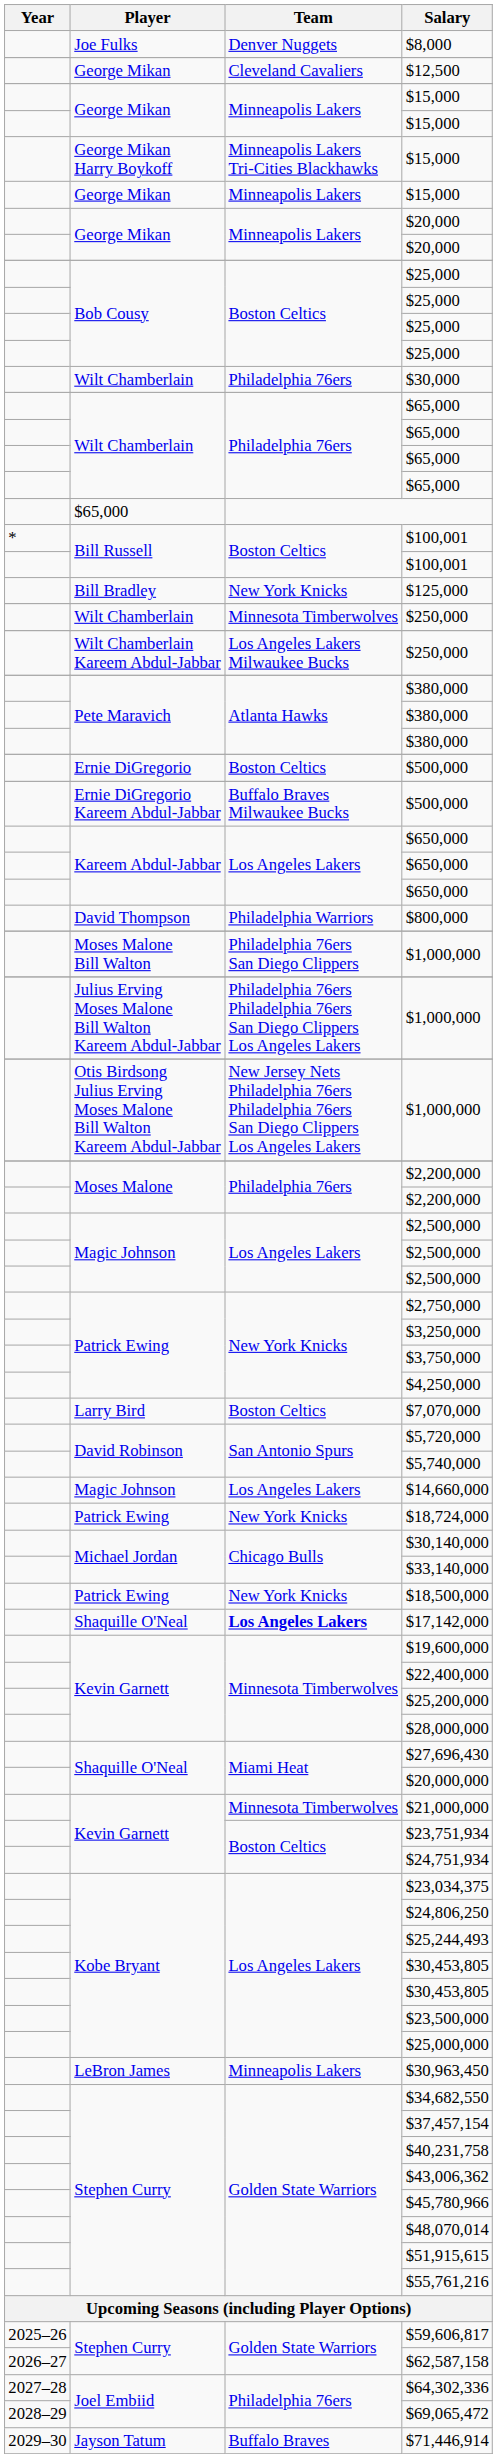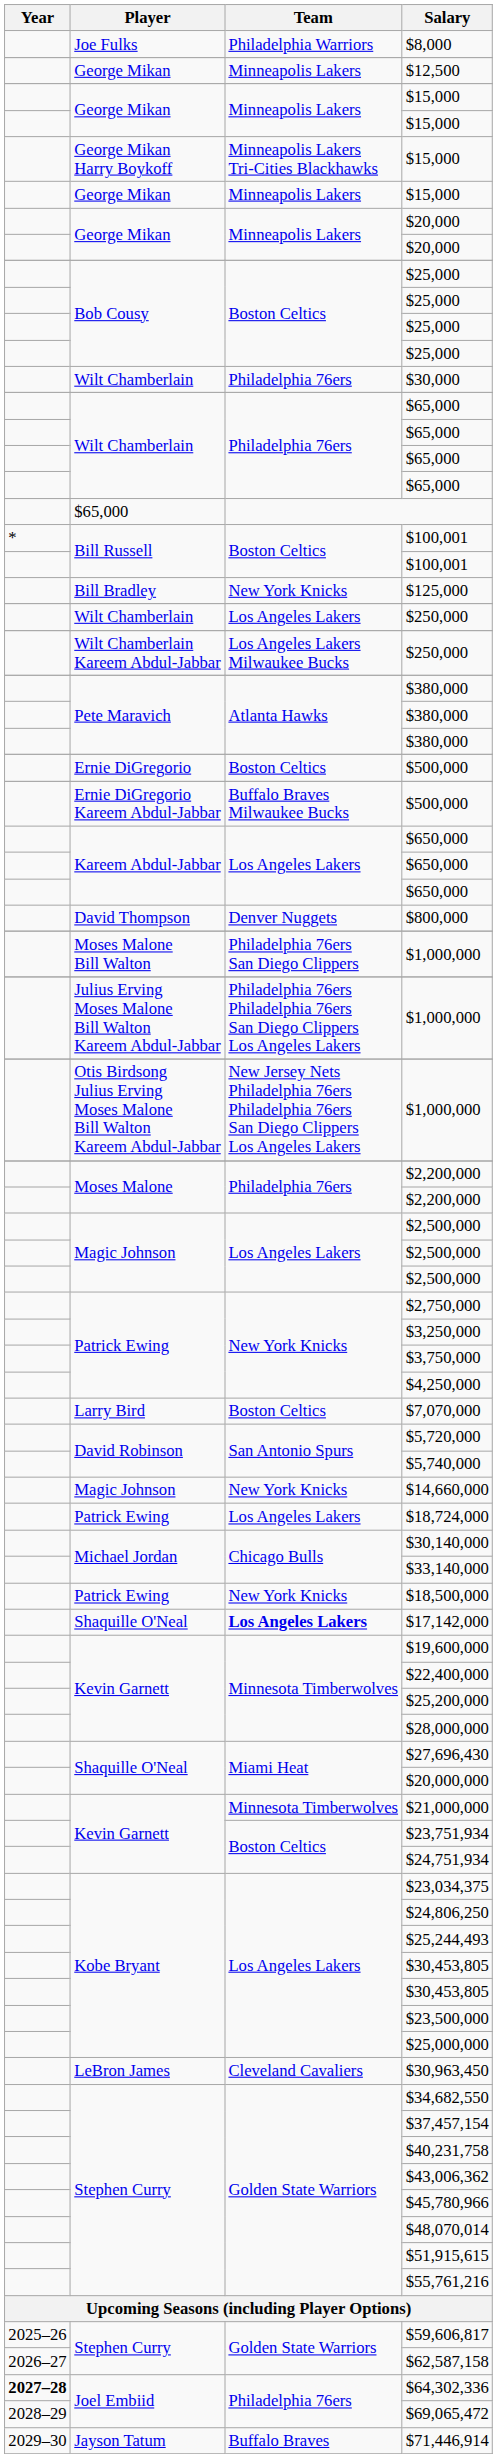 <table class="wikitable sortable">
 <tr>
 <th>Year</th>
 <th>Player</th>
 <th>Team</th>
 <th>Salary</th>
 </tr>
 <tr>
 <td></td>
 <td><a href='#'>Joe Fulks</a></td>
-<td><a href='#'>Denver Nuggets</a></td>
+<td><a href='#'>Philadelphia Warriors</a></td>
 <td>$8,000</td>
 </tr>
 <tr>
 </tr>
 <tr>
 <td></td>
 <td><a href='#'>George Mikan</a></td>
-<td><a href='#'>Cleveland Cavaliers</a></td>
+<td><a href='#'>Minneapolis Lakers</a></td>
 <td>$12,500</td>
 </tr>
 <tr>
 </tr>
 <tr>
 <td></td>
 <td rowspan="2"><a href='#'>George Mikan</a></td>
 <td rowspan="2"><a href='#'>Minneapolis Lakers</a></td>
 <td>$15,000</td>
 </tr>
 <tr>
 <td></td>
 <td>$15,000</td>
 </tr>
 <tr>
 <td></td>
 <td><a href='#'>George Mikan</a><br><a href='#'>Harry Boykoff</a></td>
 <td><a href='#'>Minneapolis Lakers</a><br><a href='#'>Tri-Cities Blackhawks</a></td>
 <td>$15,000</td>
 </tr>
 <tr>
 <td></td>
 <td><a href='#'>George Mikan</a></td>
 <td><a href='#'>Minneapolis Lakers</a></td>
 <td>$15,000</td>
 </tr>
 <tr>
 <td></td>
 <td rowspan="2"><a href='#'>George Mikan</a></td>
 <td rowspan="2"><a href='#'>Minneapolis Lakers</a></td>
 <td>$20,000</td>
 </tr>
 <tr>
 <td></td>
 <td>$20,000</td>
 </tr>
 <tr>
 </tr>
 <tr>
 <td></td>
 <td rowspan="4"><a href='#'>Bob Cousy</a></td>
 <td rowspan="4"><a href='#'>Boston Celtics</a></td>
 <td>$25,000</td>
 </tr>
 <tr>
 <td></td>
 <td>$25,000</td>
 </tr>
 <tr>
 <td></td>
 <td>$25,000</td>
 </tr>
 <tr>
 <td></td>
 <td>$25,000</td>
 </tr>
 <tr>
 <td></td>
 <td><a href='#'>Wilt Chamberlain</a></td>
 <td><a href='#'>Philadelphia 76ers</a></td>
 <td>$30,000</td>
 </tr>
 <tr>
 </tr>
 <tr>
 <td></td>
 <td rowspan="5"><a href='#'>Wilt Chamberlain</a></td>
 <td rowspan="5"><a href='#'>Philadelphia 76ers</a></td>
 <td>$65,000</td>
 </tr>
 <tr>
 <td></td>
 <td>$65,000</td>
 </tr>
 <tr>
 <td></td>
 <td>$65,000</td>
 </tr>
 <tr>
 <td></td>
 <td>$65,000</td>
 </tr>
 <tr>
 </tr>
 <tr>
 <td></td>
 <td>$65,000</td>
 </tr>
 <tr>
 <td>*</td>
 <td rowspan="2"><a href='#'>Bill Russell</a></td>
 <td rowspan="2"><a href='#'>Boston Celtics</a></td>
 <td>$100,001</td>
 </tr>
 <tr>
 <td></td>
 <td>$100,001</td>
 </tr>
 <tr>
 <td></td>
 <td><a href='#'>Bill Bradley</a></td>
 <td><a href='#'>New York Knicks</a></td>
 <td>$125,000</td>
 </tr>
 <tr>
 </tr>
 <tr>
 <td></td>
 <td><a href='#'>Wilt Chamberlain</a></td>
-<td><a href='#'>Minnesota Timberwolves</a></td>
+<td><a href='#'>Los Angeles Lakers</a></td>
 <td>$250,000</td>
 </tr>
 <tr>
 </tr>
 <tr>
 <td></td>
 <td><a href='#'>Wilt Chamberlain</a><br><a href='#'>Kareem Abdul-Jabbar</a></td>
 <td><a href='#'>Los Angeles Lakers</a><br><a href='#'>Milwaukee Bucks</a></td>
 <td>$250,000</td>
 </tr>
 <tr>
 </tr>
 <tr>
 <td></td>
 <td rowspan="3"><a href='#'>Pete Maravich</a></td>
 <td rowspan="3"><a href='#'>Atlanta Hawks</a></td>
 <td>$380,000</td>
 </tr>
 <tr>
 <td></td>
 <td>$380,000</td>
 </tr>
 <tr>
 <td></td>
 <td>$380,000</td>
 </tr>
 <tr>
 </tr>
 <tr>
 <td></td>
 <td><a href='#'>Ernie DiGregorio</a></td>
 <td><a href='#'>Boston Celtics</a></td>
 <td>$500,000</td>
 </tr>
 <tr>
 </tr>
 <tr>
 <td></td>
 <td><a href='#'>Ernie DiGregorio</a><br><a href='#'>Kareem Abdul-Jabbar</a></td>
 <td><a href='#'>Buffalo Braves</a><br><a href='#'>Milwaukee Bucks</a></td>
 <td>$500,000</td>
 </tr>
 <tr>
 <td></td>
 <td rowspan="3"><a href='#'>Kareem Abdul-Jabbar</a></td>
 <td rowspan="3"><a href='#'>Los Angeles Lakers</a></td>
 <td>$650,000</td>
 </tr>
 <tr>
 <td></td>
 <td>$650,000</td>
 </tr>
 <tr>
 <td></td>
 <td>$650,000</td>
 </tr>
 <tr>
 <td></td>
 <td><a href='#'>David Thompson</a></td>
-<td><a href='#'>Philadelphia Warriors</a></td>
+<td><a href='#'>Denver Nuggets</a></td>
 <td>$800,000</td>
 </tr>
 <tr>
 </tr>
 <tr>
 <td></td>
 <td><a href='#'>Moses Malone</a><br><a href='#'>Bill Walton</a></td>
 <td><a href='#'>Philadelphia 76ers</a><br><a href='#'>San Diego Clippers</a></td>
 <td>$1,000,000</td>
 </tr>
 <tr>
 </tr>
 <tr>
 <td></td>
 <td><a href='#'>Julius Erving</a><br><a href='#'>Moses Malone</a><br><a href='#'>Bill Walton</a><br><a href='#'>Kareem Abdul-Jabbar</a></td>
 <td><a href='#'>Philadelphia 76ers</a><br><a href='#'>Philadelphia 76ers</a><br><a href='#'>San Diego Clippers</a><br><a href='#'>Los Angeles Lakers</a></td>
 <td>$1,000,000</td>
 </tr>
 <tr>
 </tr>
 <tr>
 <td></td>
 <td><a href='#'>Otis Birdsong</a><br><a href='#'>Julius Erving</a><br><a href='#'>Moses Malone</a><br><a href='#'>Bill Walton</a><br><a href='#'>Kareem Abdul-Jabbar</a></td>
 <td><a href='#'>New Jersey Nets</a><br><a href='#'>Philadelphia 76ers</a><br><a href='#'>Philadelphia 76ers</a><br><a href='#'>San Diego Clippers</a><br><a href='#'>Los Angeles Lakers</a></td>
 <td>$1,000,000</td>
 </tr>
 <tr>
 </tr>
 <tr>
 <td></td>
 <td rowspan="2"><a href='#'>Moses Malone</a></td>
 <td rowspan="2"><a href='#'>Philadelphia 76ers</a></td>
 <td>$2,200,000</td>
 </tr>
 <tr>
 <td></td>
 <td>$2,200,000</td>
 </tr>
 <tr>
 <td></td>
 <td rowspan="3"><a href='#'>Magic Johnson</a></td>
 <td rowspan="3"><a href='#'>Los Angeles Lakers</a></td>
 <td>$2,500,000</td>
 </tr>
 <tr>
 <td></td>
 <td>$2,500,000</td>
 </tr>
 <tr>
 <td></td>
 <td>$2,500,000</td>
 </tr>
 <tr>
 <td></td>
 <td rowspan="4"><a href='#'>Patrick Ewing</a></td>
 <td rowspan="4"><a href='#'>New York Knicks</a></td>
 <td>$2,750,000</td>
 </tr>
 <tr>
 <td></td>
 <td>$3,250,000</td>
 </tr>
 <tr>
 <td></td>
 <td>$3,750,000</td>
 </tr>
 <tr>
 <td></td>
 <td>$4,250,000</td>
 </tr>
 <tr>
 <td></td>
 <td><a href='#'>Larry Bird</a></td>
 <td><a href='#'>Boston Celtics</a></td>
 <td>$7,070,000</td>
 </tr>
 <tr>
 <td></td>
 <td rowspan="2"><a href='#'>David Robinson</a></td>
 <td rowspan="2"><a href='#'>San Antonio Spurs</a></td>
 <td>$5,720,000</td>
 </tr>
 <tr>
 <td></td>
 <td>$5,740,000</td>
 </tr>
 <tr>
 <td></td>
 <td><a href='#'>Magic Johnson</a></td>
-<td><a href='#'>Los Angeles Lakers</a></td>
+<td><a href='#'>New York Knicks</a></td>
 <td>$14,660,000</td>
 </tr>
 <tr>
 <td></td>
 <td><a href='#'>Patrick Ewing</a></td>
-<td><a href='#'>New York Knicks</a></td>
+<td><a href='#'>Los Angeles Lakers</a></td>
 <td>$18,724,000</td>
 </tr>
 <tr>
 <td></td>
 <td rowspan="2"><a href='#'>Michael Jordan</a></td>
 <td rowspan="2"><a href='#'>Chicago Bulls</a></td>
 <td>$30,140,000</td>
 </tr>
 <tr>
 <td></td>
 <td>$33,140,000</td>
 </tr>
 <tr>
 <td></td>
 <td><a href='#'>Patrick Ewing</a></td>
 <td><a href='#'>New York Knicks</a></td>
 <td>$18,500,000</td>
 </tr>
 <tr>
 <td></td>
 <td><a href='#'>Shaquille O'Neal</a></td>
 <td><strong><a href='#'>Los Angeles Lakers</a></strong></td>
 <td>$17,142,000</td>
 </tr>
 <tr>
 <td></td>
 <td rowspan="4"><a href='#'>Kevin Garnett</a></td>
 <td rowspan="4"><a href='#'>Minnesota Timberwolves</a></td>
 <td>$19,600,000</td>
 </tr>
 <tr>
 <td></td>
 <td>$22,400,000</td>
 </tr>
 <tr>
 <td></td>
 <td>$25,200,000</td>
 </tr>
 <tr>
 <td></td>
 <td>$28,000,000</td>
 </tr>
 <tr>
 <td></td>
 <td rowspan="2"><a href='#'>Shaquille O'Neal</a></td>
 <td rowspan="2"><a href='#'>Miami Heat</a></td>
 <td>$27,696,430</td>
 </tr>
 <tr>
 <td></td>
 <td>$20,000,000</td>
 </tr>
 <tr>
 <td></td>
 <td rowspan="3"><a href='#'>Kevin Garnett</a></td>
 <td><a href='#'>Minnesota Timberwolves</a></td>
 <td>$21,000,000</td>
 </tr>
 <tr>
 <td></td>
 <td rowspan="2"><a href='#'>Boston Celtics</a></td>
 <td>$23,751,934</td>
 </tr>
 <tr>
 <td></td>
 <td>$24,751,934</td>
 </tr>
 <tr>
 <td></td>
 <td rowspan="7"><a href='#'>Kobe Bryant</a></td>
 <td rowspan="7"><a href='#'>Los Angeles Lakers</a></td>
 <td>$23,034,375</td>
 </tr>
 <tr>
 <td></td>
 <td>$24,806,250</td>
 </tr>
 <tr>
 <td></td>
 <td>$25,244,493</td>
 </tr>
 <tr>
 <td></td>
 <td>$30,453,805</td>
 </tr>
 <tr>
 <td></td>
 <td>$30,453,805</td>
 </tr>
 <tr>
 <td></td>
 <td>$23,500,000</td>
 </tr>
 <tr>
 <td></td>
 <td>$25,000,000</td>
 </tr>
 <tr>
 <td></td>
 <td><a href='#'>LeBron James</a></td>
-<td><a href='#'>Minneapolis Lakers</a></td>
+<td><a href='#'>Cleveland Cavaliers</a></td>
 <td>$30,963,450</td>
 </tr>
 <tr>
 <td></td>
 <td rowspan="8"><a href='#'>Stephen Curry</a></td>
 <td rowspan="8"><a href='#'>Golden State Warriors</a></td>
 <td>$34,682,550</td>
 </tr>
 <tr>
 <td></td>
 <td>$37,457,154</td>
 </tr>
 <tr>
 <td></td>
 <td>$40,231,758</td>
 </tr>
 <tr>
 <td></td>
 <td>$43,006,362</td>
 </tr>
 <tr>
 <td></td>
 <td>$45,780,966</td>
 </tr>
 <tr>
 <td></td>
 <td>$48,070,014</td>
 </tr>
 <tr>
 <td></td>
 <td>$51,915,615</td>
 </tr>
 <tr>
 <td></td>
 <td>$55,761,216</td>
 </tr>
 <tr>
 <th colspan="4">Upcoming Seasons (including Player Options)</th>
 </tr>
 <tr>
 <td>2025–26</td>
 <td rowspan="2"><a href='#'>Stephen Curry</a></td>
 <td rowspan="2"><a href='#'>Golden State Warriors</a></td>
 <td>$59,606,817</td>
 </tr>
 <tr>
 <td>2026–27</td>
 <td>$62,587,158</td>
 </tr>
 <tr>
-<td>2027–28</td>
+<td><strong>2027–28</strong></td>
 <td rowspan="2"><a href='#'>Joel Embiid</a></td>
 <td rowspan="2"><a href='#'>Philadelphia 76ers</a></td>
 <td>$64,302,336</td>
 </tr>
 <tr>
 <td>2028–29</td>
 <td>$69,065,472</td>
 </tr>
 <tr>
 <td>2029–30</td>
 <td><a href='#'>Jayson Tatum</a></td>
 <td><a href='#'>Buffalo Braves</a></td>
 <td>$71,446,914</td>
 </tr>
 </table>
